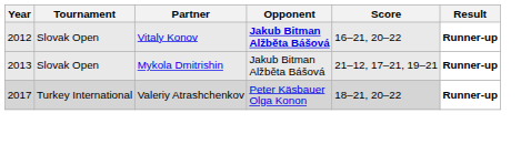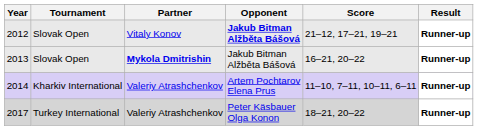 <table class="sortable wikitable" style="font-size: 90%;">
 <tr>
 <th>Year</th>
 <th>Tournament</th>
 <th>Partner</th>
 <th>Opponent</th>
 <th>Score</th>
 <th>Result</th>
 </tr>
 <tr style="background:#E9E9E9">
 <td align="center">2012</td>
 <td align="left">Slovak Open</td>
 <td align="left"> <a href='#'>Vitaly Konov</a></td>
 <td align="left"><strong> <a href='#'>Jakub Bitman</a><br> <a href='#'>Alžběta Bášová</a></strong></td>
-<td align="left">16–21, 20–22</td>
+<td align="left">21–12, 17–21, 19–21</td>
 <td style="text-align:left; background:white"> <strong>Runner-up</strong></td>
 </tr>
 <tr style="background:#E9E9E9">
 <td align="center">2013</td>
 <td align="left">Slovak Open</td>
-<td align="left"> <a href='#'>Mykola Dmitrishin</a></td>
+<td align="left"><strong> <a href='#'>Mykola Dmitrishin</a></strong></td>
 <td align="left"> Jakub Bitman<br> Alžběta Bášová</td>
-<td align="left">21–12, 17–21, 19–21</td>
+<td align="left">16–21, 20–22</td>
+<td style="text-align:left; background:white"> <strong>Runner-up</strong></td>
+</tr>
+<tr style="background:#D8CEF6">
+<td align="center">2014</td>
+<td align="left">Kharkiv International</td>
+<td align="left"> <a href='#'>Valeriy Atrashchenkov</a></td>
+<td align="left"> <a href='#'>Artem Pochtarov</a><br> <a href='#'>Elena Prus</a></td>
+<td align="left">11–10, 7–11, 10–11, 6–11</td>
 <td style="text-align:left; background:white"> <strong>Runner-up</strong></td>
 </tr>
 <tr style="background:#D5D5D5">
 <td align="center">2017</td>
 <td align="left">Turkey International</td>
 <td align="left"> Valeriy Atrashchenkov</td>
 <td align="left"> <a href='#'>Peter Käsbauer</a><br> <a href='#'>Olga Konon</a></td>
 <td align="left">18–21, 20–22</td>
 <td style="text-align:left; background:white"> <strong>Runner-up</strong></td>
 </tr>
 </table>
